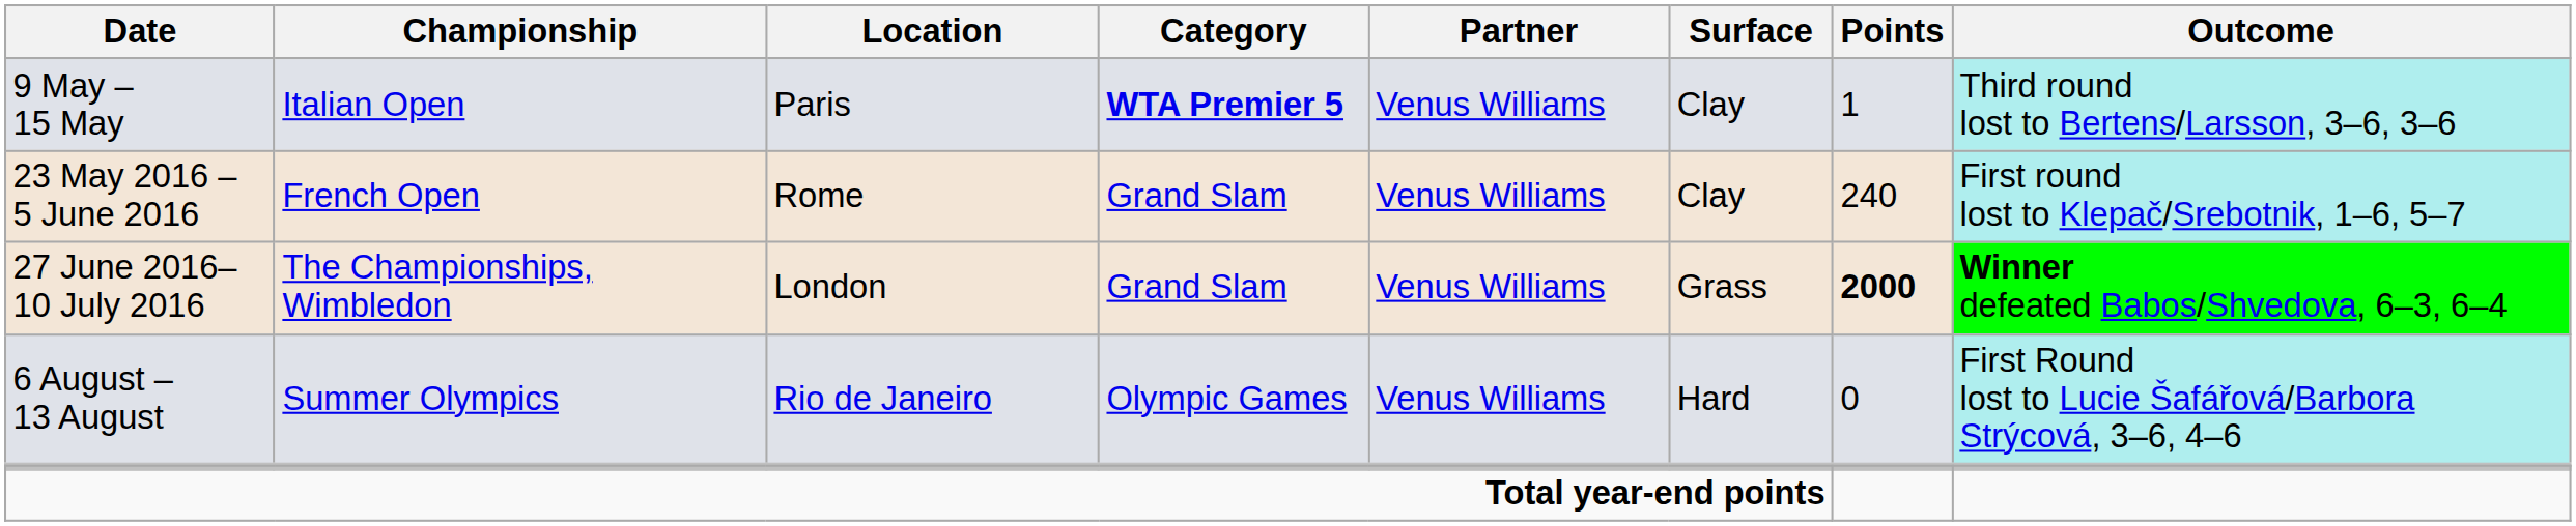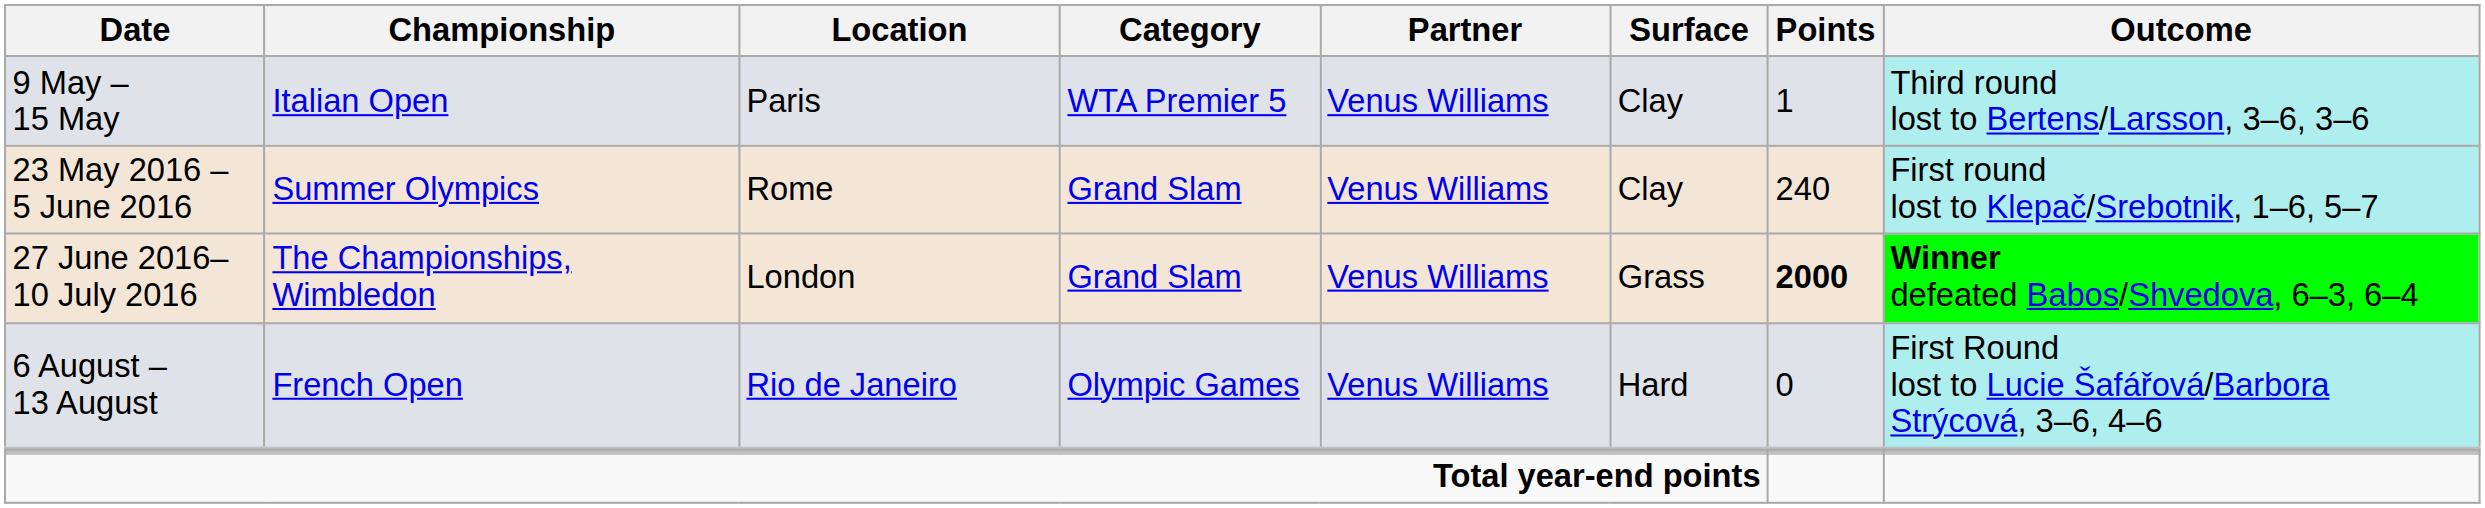 <table class="wikitable">
 <tr>
 <th width=120>Date</th>
 <th width=225>Championship</th>
 <th width=150>Location</th>
 <th width=120>Category</th>
 <th width=135>Partner</th>
 <th width=70>Surface</th>
 <th width=40>Points</th>
 <th width=285>Outcome</th>
 </tr>
 <tr style="background:#dfe2e9;">
 <td>9 May – <br>15 May</td>
 <td><a href='#'>Italian Open</a></td>
 <td> Paris</td>
-<td><strong><a href='#'>WTA Premier 5</a></strong></td>
+<td><a href='#'>WTA Premier 5</a></td>
 <td> <a href='#'>Venus Williams</a></td>
 <td>Clay</td>
 <td>1</td>
 <td style="background:#afeeee;">Third round <br>lost to <a href='#'>Bertens</a>/<a href='#'>Larsson</a>, 3–6, 3–6</td>
 </tr>
 <tr style="background:#f3e6d7;">
 <td>23 May 2016 – <br>5 June 2016</td>
-<td><a href='#'>French Open</a></td>
+<td><a href='#'>Summer Olympics</a></td>
 <td> Rome</td>
 <td><a href='#'>Grand Slam</a></td>
 <td> <a href='#'>Venus Williams</a></td>
 <td>Clay</td>
 <td>240</td>
 <td style="background:#afeeee;">First round <br>lost to <a href='#'>Klepač</a>/<a href='#'>Srebotnik</a>, 1–6, 5–7</td>
 </tr>
 <tr style="background:#f3e6d7;">
 <td>27 June 2016–<br>10 July 2016</td>
 <td><a href='#'>The Championships, Wimbledon</a></td>
 <td> London</td>
 <td><a href='#'>Grand Slam</a></td>
 <td> <a href='#'>Venus Williams</a></td>
 <td>Grass</td>
 <td><strong>2000</strong></td>
 <td style="background:lime;"><strong>Winner</strong> <br>defeated <a href='#'>Babos</a>/<a href='#'>Shvedova</a>, 6–3, 6–4</td>
 </tr>
 <tr style="background:#dfe2e9;">
 <td>6 August –<br>13 August</td>
-<td><a href='#'>Summer Olympics</a></td>
+<td><a href='#'>French Open</a></td>
 <td> <a href='#'>Rio de Janeiro</a></td>
 <td><a href='#'>Olympic Games</a></td>
 <td> <a href='#'>Venus Williams</a></td>
 <td>Hard</td>
 <td align=left>0</td>
 <td style="background:#afeeee;">First Round <br>lost to <a href='#'>Lucie Šafářová</a>/<a href='#'>Barbora Strýcová</a>, 3–6, 4–6</td>
 </tr>
 <tr style="border-top:4px solid silver;">
 </tr>
 <tr>
 <td colspan=6 align=right><strong>Total year-end points</strong></td>
 <td></td>
 <td></td>
 </tr>
 </table>
